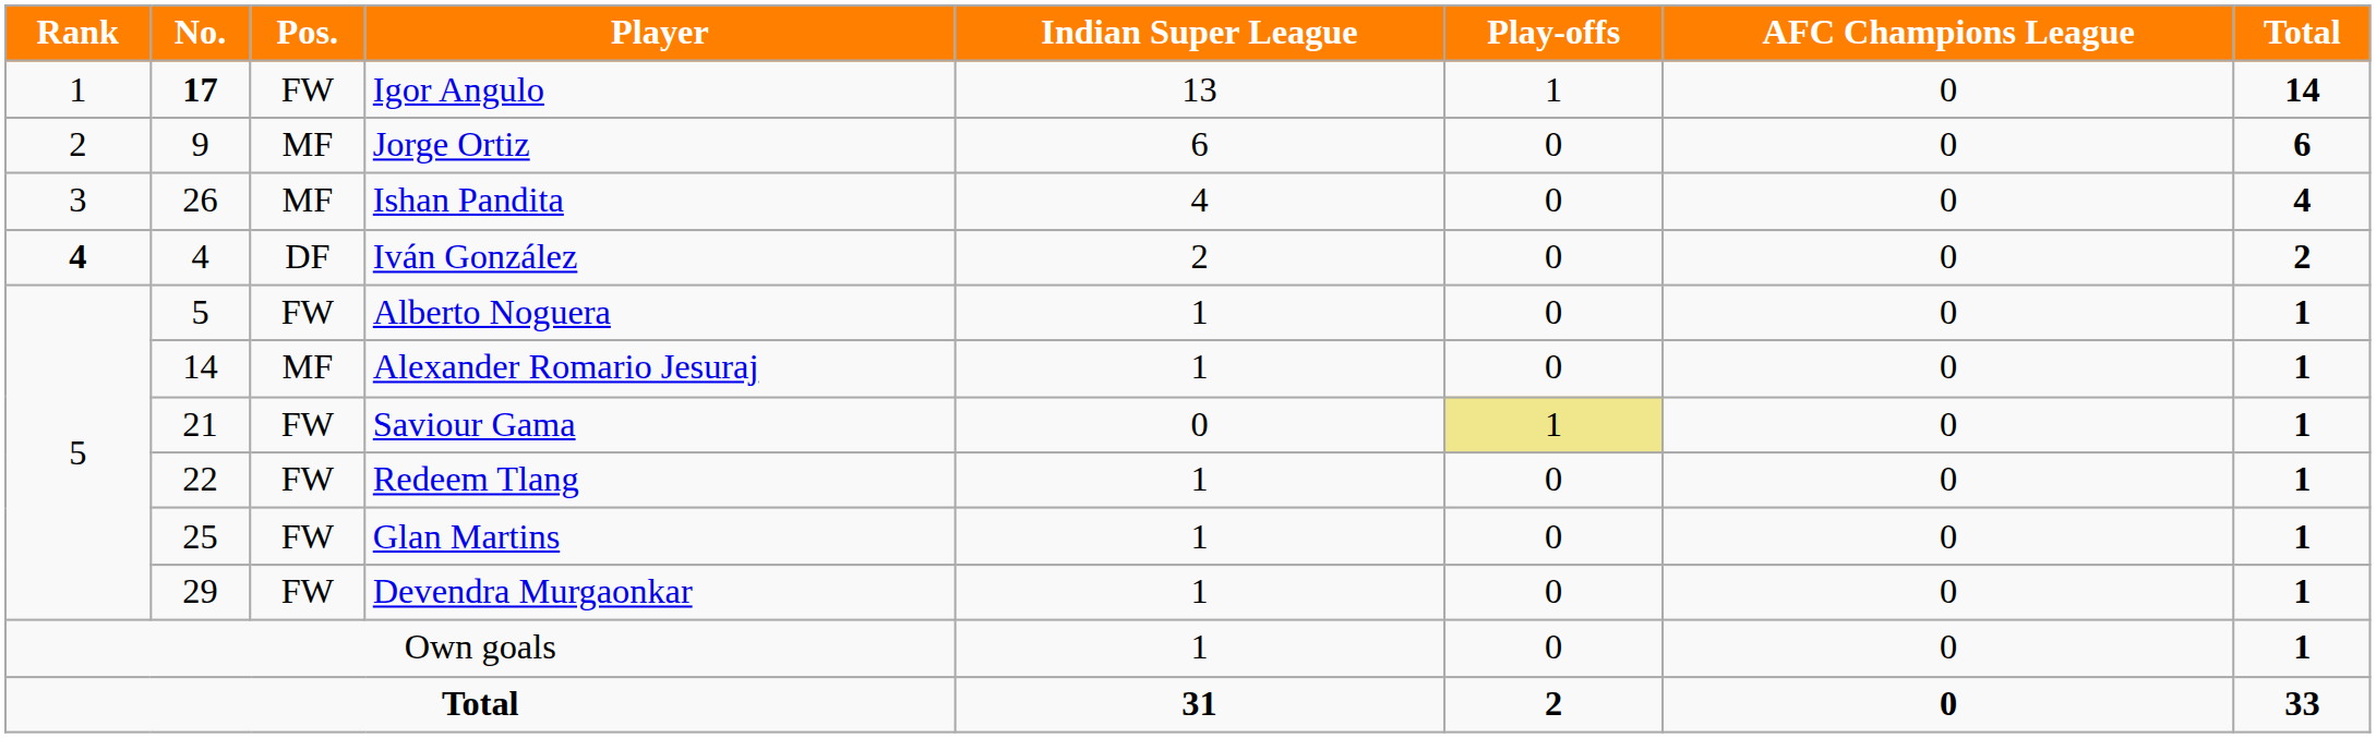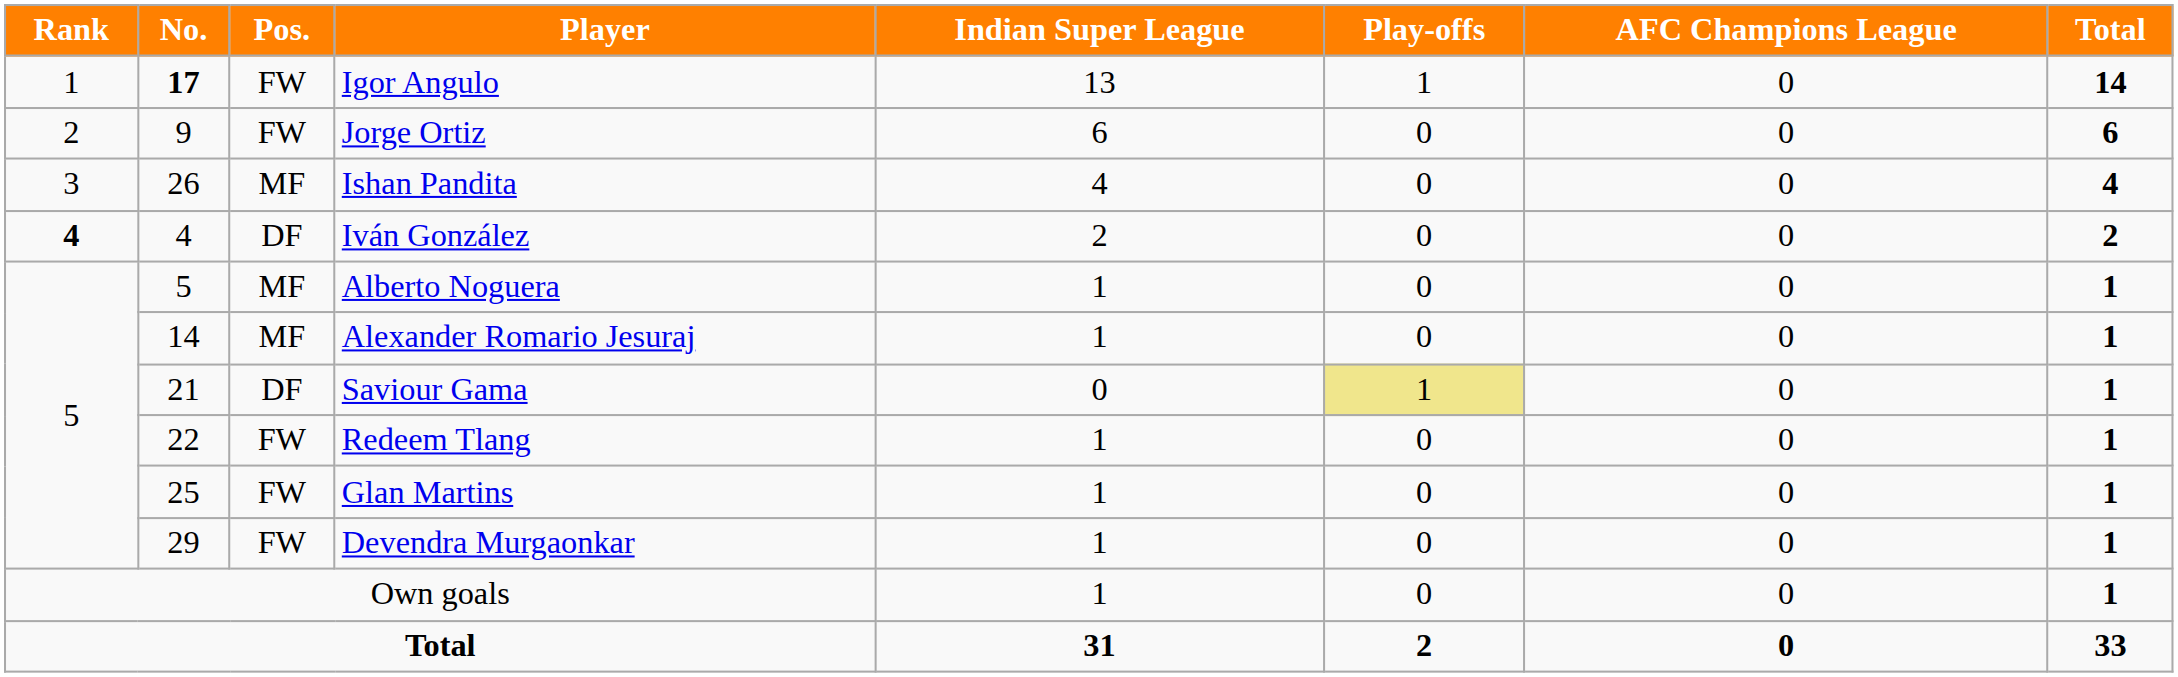 <table class="wikitable sortable" style="text-align:center;width:85%;">
 <tr>
 <th style=background-color:#FF8000;color:white>Rank</th>
 <th style=background-color:#FF8000;color:white>No.</th>
 <th style=background-color:#FF8000;color:white>Pos.</th>
 <th style=background-color:#FF8000;color:white>Player</th>
 <th style=background-color:#FF8000;color:white>Indian Super League</th>
 <th style=background-color:#FF8000;color:white>Play-offs</th>
 <th style=background-color:#FF8000;color:white>AFC Champions League</th>
 <th style=background-color:#FF8000;color:white>Total</th>
 </tr>
 <tr>
 <td rowspan="1">1</td>
 <td><strong>17</strong></td>
 <td>FW</td>
 <td align=left> <a href='#'>Igor Angulo</a></td>
 <td>13</td>
 <td>1</td>
 <td>0</td>
 <td><strong>14</strong></td>
 </tr>
 <tr>
 <td rowspan="1">2</td>
 <td>9</td>
-<td>MF</td>
+<td>FW</td>
 <td align=left> <a href='#'>Jorge Ortiz</a></td>
 <td>6</td>
 <td>0</td>
 <td>0</td>
 <td><strong>6</strong></td>
 </tr>
 <tr>
 <td rowspan=1>3</td>
 <td>26</td>
 <td>MF</td>
 <td align=left> <a href='#'>Ishan Pandita</a></td>
 <td>4</td>
 <td>0</td>
 <td>0</td>
 <td><strong>4</strong></td>
 </tr>
 <tr>
 <td rowspan=1><strong>4</strong></td>
 <td>4</td>
 <td>DF</td>
 <td align=left> <a href='#'>Iván González</a></td>
 <td>2</td>
 <td>0</td>
 <td>0</td>
 <td><strong>2</strong></td>
 </tr>
 <tr>
 <td rowspan=6>5</td>
 <td>5</td>
-<td>FW</td>
+<td>MF</td>
 <td align=left> <a href='#'>Alberto Noguera</a></td>
 <td>1</td>
 <td>0</td>
 <td>0</td>
 <td><strong>1</strong></td>
 </tr>
 <tr>
 <td>14</td>
 <td>MF</td>
 <td align=left> <a href='#'>Alexander Romario Jesuraj</a></td>
 <td>1</td>
 <td>0</td>
 <td>0</td>
 <td><strong>1</strong></td>
 </tr>
 <tr>
 <td>21</td>
-<td>FW</td>
+<td>DF</td>
 <td align=left> <a href='#'>Saviour Gama</a></td>
 <td>0</td>
 <td style="background: khaki;">1</td>
 <td>0</td>
 <td><strong>1</strong></td>
 </tr>
 <tr>
 <td>22</td>
 <td>FW</td>
 <td align=left> <a href='#'>Redeem Tlang</a></td>
 <td>1</td>
 <td>0</td>
 <td>0</td>
 <td><strong>1</strong></td>
 </tr>
 <tr>
 <td>25</td>
 <td>FW</td>
 <td align=left> <a href='#'>Glan Martins</a></td>
 <td>1</td>
 <td>0</td>
 <td>0</td>
 <td><strong>1</strong></td>
 </tr>
 <tr>
 <td>29</td>
 <td>FW</td>
 <td align=left> <a href='#'>Devendra Murgaonkar</a></td>
 <td>1</td>
 <td>0</td>
 <td>0</td>
 <td><strong>1</strong></td>
 </tr>
 <tr class="sortbottom">
 <td colspan=4>Own goals</td>
 <td>1</td>
 <td>0</td>
 <td>0</td>
 <td><strong>1</strong></td>
 </tr>
 <tr>
 <td colspan=4><strong>Total</strong></td>
 <td><strong>31</strong></td>
 <td><strong>2</strong></td>
 <td><strong>0</strong></td>
 <td><strong>33</strong></td>
 </tr>
 </table>
